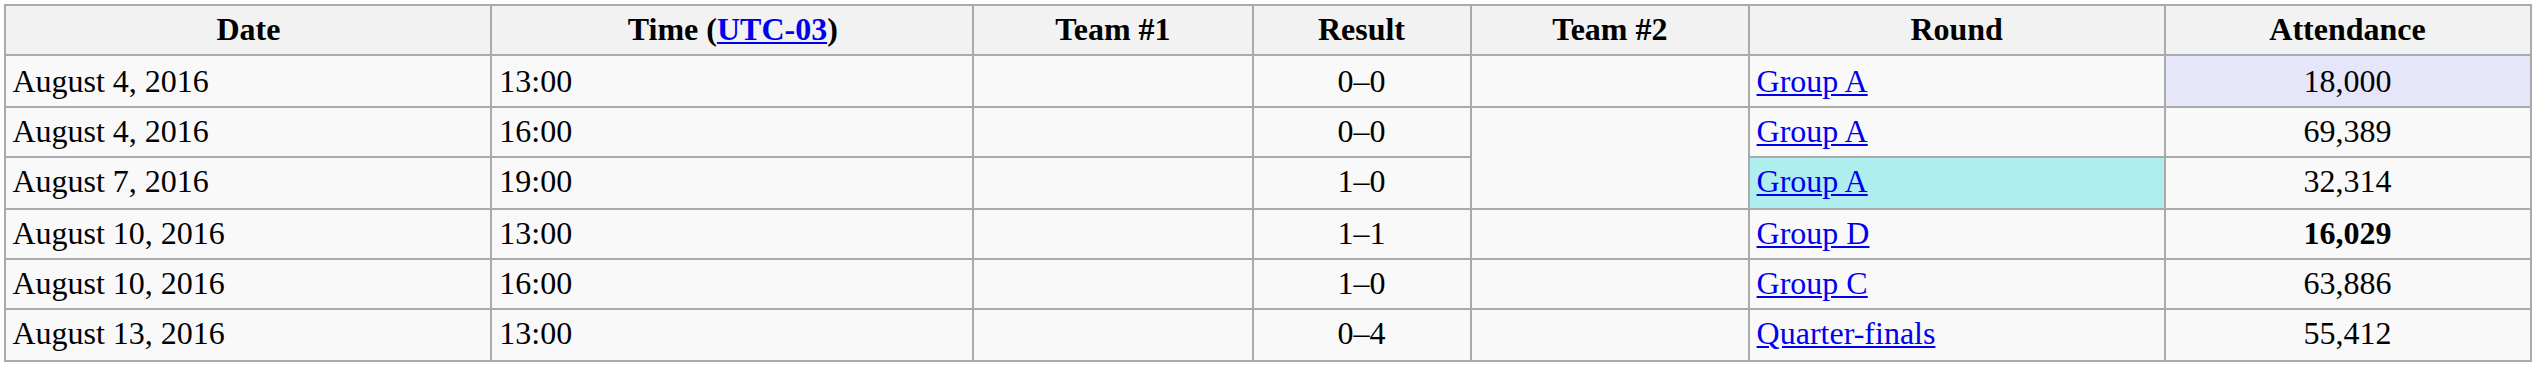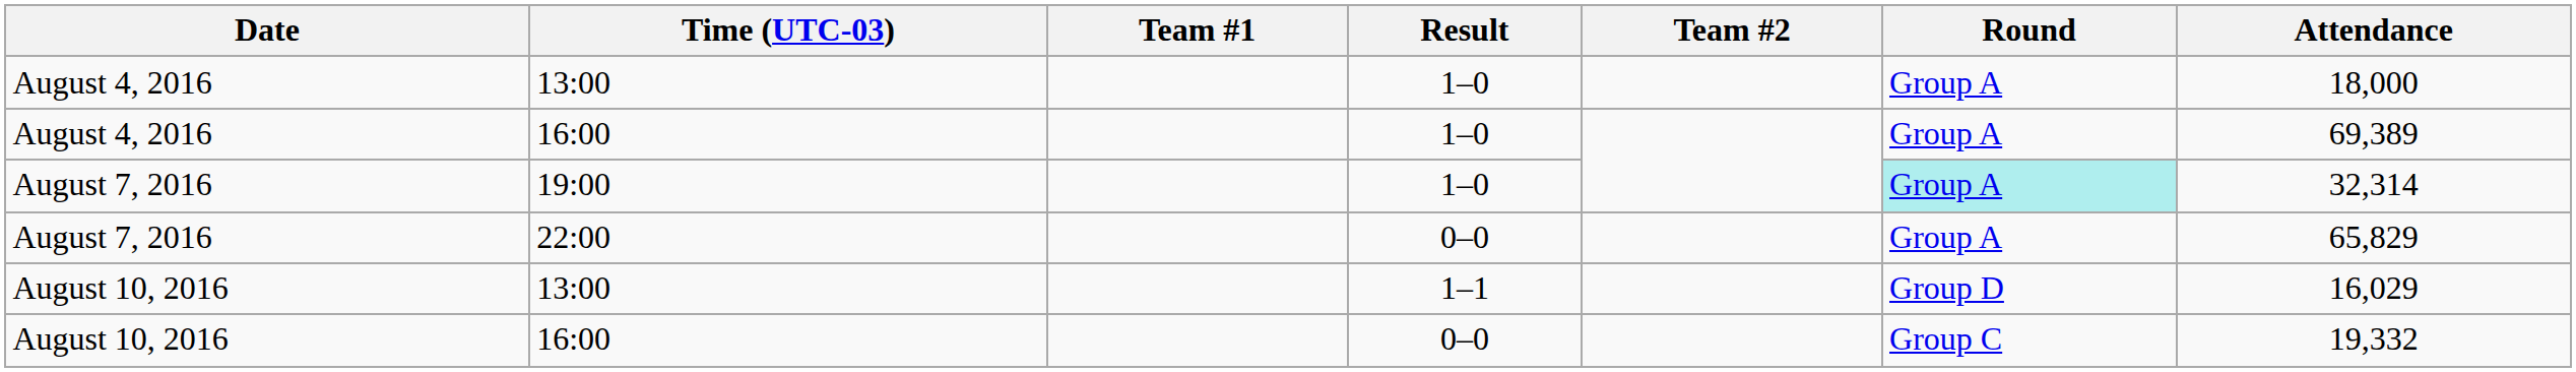 <table class="wikitable" style="text-align:left; width:100%;">
 <tr>
 <th>Date</th>
 <th>Time (<a href='#'>UTC-03</a>)</th>
 <th>Team #1</th>
 <th>Result</th>
 <th>Team #2</th>
 <th>Round</th>
 <th>Attendance</th>
 </tr>
 <tr>
 <td>August 4, 2016</td>
 <td>13:00</td>
 <td></td>
-<td style="text-align:center;">0–0</td>
+<td style="text-align:center;">1–0</td>
 <td></td>
 <td><a href='#'>Group A</a></td>
-<td style="background: lavender; text-align:center;">18,000</td>
+<td style="text-align:center;">18,000</td>
 </tr>
 <tr>
 <td>August 4, 2016</td>
 <td>16:00</td>
 <td></td>
-<td style="text-align:center;">0–0</td>
+<td style="text-align:center;">1–0</td>
 <td rowspan="2"></td>
 <td><a href='#'>Group A</a></td>
 <td style="text-align:center;">69,389</td>
 </tr>
 <tr>
 <td>August 7, 2016</td>
 <td>19:00</td>
 <td></td>
 <td style="text-align:center;">1–0</td>
 <td style="background: paleturquoise;"><a href='#'>Group A</a></td>
 <td style="text-align:center;">32,314</td>
 </tr>
 <tr>
+<td>August 7, 2016</td>
+<td>22:00</td>
+<td></td>
+<td style="text-align:center;">0–0</td>
+<td></td>
+<td><a href='#'>Group A</a></td>
+<td style="text-align:center;">65,829</td>
+</tr>
+<tr>
 <td>August 10, 2016</td>
 <td>13:00</td>
 <td></td>
 <td style="text-align:center;">1–1</td>
 <td></td>
 <td><a href='#'>Group D</a></td>
-<td style="text-align:center;"><strong>16,029</strong></td>
+<td style="text-align:center;">16,029</td>
 </tr>
 <tr>
 <td>August 10, 2016</td>
 <td>16:00</td>
 <td></td>
-<td style="text-align:center;">1–0</td>
+<td style="text-align:center;">0–0</td>
 <td></td>
 <td><a href='#'>Group C</a></td>
-<td style="text-align:center;">63,886</td>
-</tr>
-<tr>
-<td>August 13, 2016</td>
-<td>13:00</td>
-<td></td>
-<td style="text-align:center;">0–4</td>
-<td></td>
-<td><a href='#'>Quarter-finals</a></td>
-<td style="text-align:center;">55,412</td>
+<td style="text-align:center;">19,332</td>
 </tr>
 </table>
